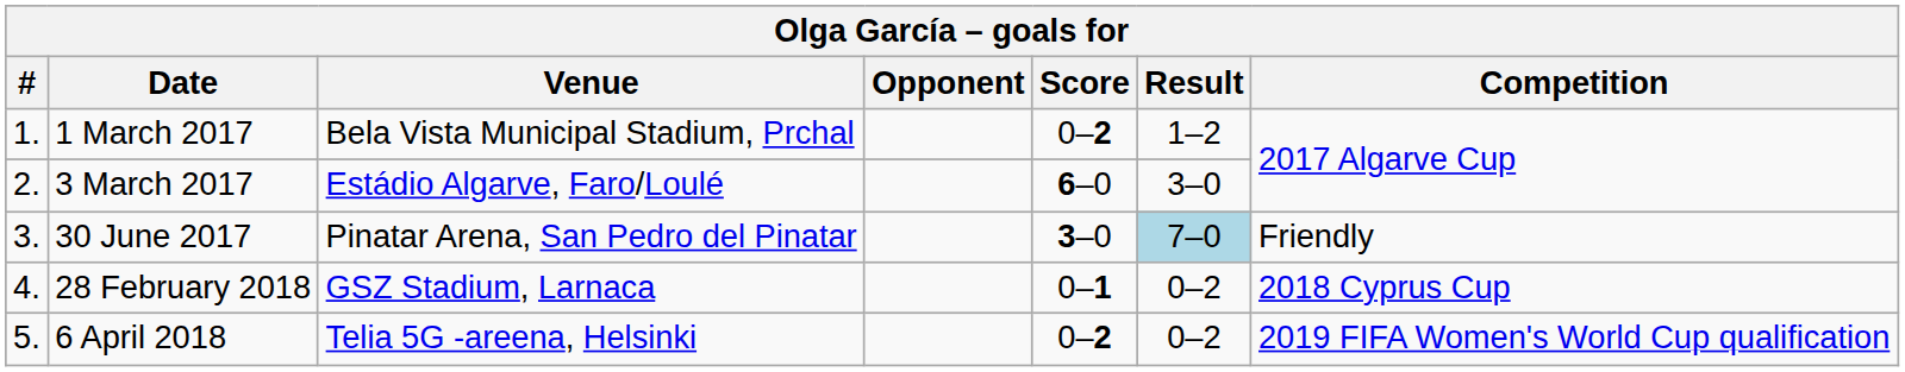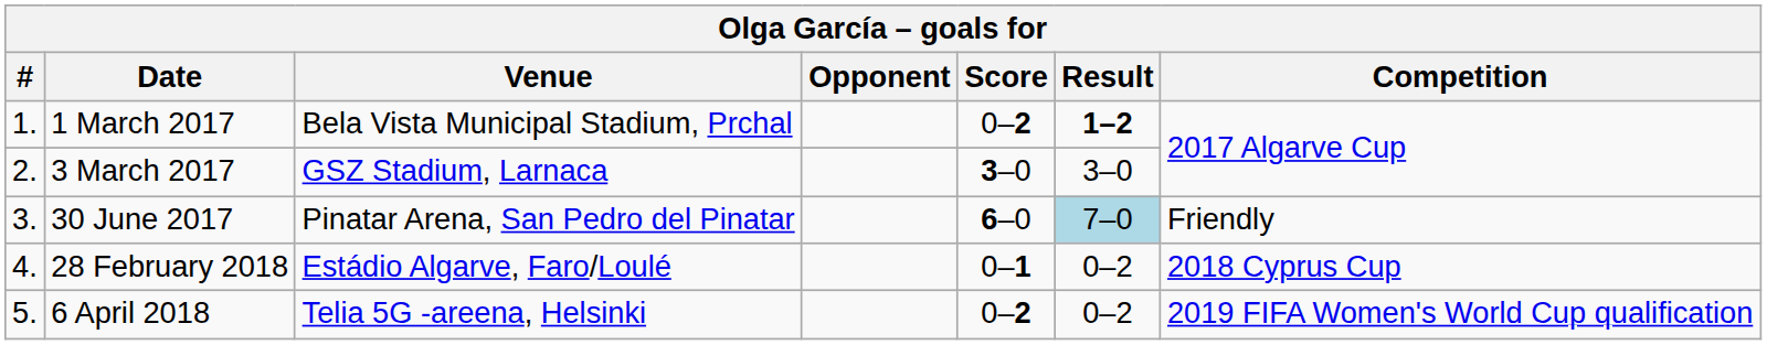 <table class="wikitable">
 <tr>
 <th colspan="7"><strong>Olga García – goals for </strong></th>
 </tr>
 <tr>
 <th>#</th>
 <th>Date</th>
 <th>Venue</th>
 <th>Opponent</th>
 <th>Score</th>
 <th>Result</th>
 <th>Competition</th>
 </tr>
 <tr>
 <td align="center">1.</td>
 <td>1 March 2017</td>
 <td>Bela Vista Municipal Stadium, <a href='#'>Prchal</a></td>
 <td></td>
 <td align=center>0–<strong>2</strong></td>
-<td align=center>1–2</td>
+<td align=center><strong>1–2</strong></td>
 <td rowspan=2><a href='#'>2017 Algarve Cup</a></td>
 </tr>
 <tr>
 <td align="center">2.</td>
 <td>3 March 2017</td>
-<td><a href='#'>Estádio Algarve</a>, <a href='#'>Faro</a>/<a href='#'>Loulé</a></td>
+<td><a href='#'>GSZ Stadium</a>, <a href='#'>Larnaca</a></td>
 <td></td>
-<td align="center"><strong>6</strong>–0</td>
+<td align=center><strong>3</strong>–0</td>
 <td align=center>3–0</td>
 </tr>
 <tr>
 <td align="center">3.</td>
 <td>30 June 2017</td>
 <td>Pinatar Arena, <a href='#'>San Pedro del Pinatar</a></td>
 <td></td>
-<td align=center><strong>3</strong>–0</td>
+<td align="center"><strong>6</strong>–0</td>
 <td align=center style="background: lightblue;">7–0</td>
 <td>Friendly</td>
 </tr>
 <tr>
 <td align="center">4.</td>
 <td>28 February 2018</td>
-<td><a href='#'>GSZ Stadium</a>, <a href='#'>Larnaca</a></td>
+<td><a href='#'>Estádio Algarve</a>, <a href='#'>Faro</a>/<a href='#'>Loulé</a></td>
 <td></td>
 <td align="center">0–<strong>1</strong></td>
 <td align=center>0–2</td>
 <td><a href='#'>2018 Cyprus Cup</a></td>
 </tr>
 <tr>
 <td align="center">5.</td>
 <td>6 April 2018</td>
 <td><a href='#'>Telia 5G -areena</a>, <a href='#'>Helsinki</a></td>
 <td></td>
 <td align="center">0–<strong>2</strong></td>
 <td align=center>0–2</td>
 <td><a href='#'>2019 FIFA Women's World Cup qualification</a></td>
 </tr>
 </table>
